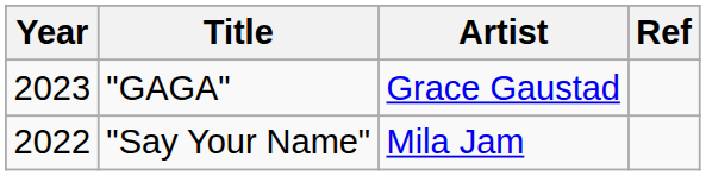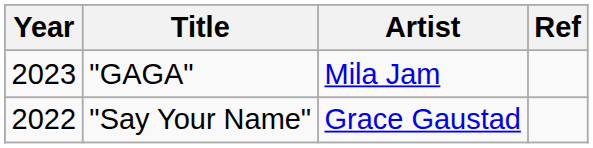 <table class="wikitable">
 <tr>
 <th>Year</th>
 <th>Title</th>
 <th>Artist</th>
 <th>Ref</th>
 </tr>
 <tr>
 <td>2023</td>
 <td>"GAGA"</td>
-<td><a href='#'>Grace Gaustad</a></td>
+<td><a href='#'>Mila Jam</a></td>
 <td style="text-align: center;"></td>
 </tr>
 <tr>
 <td>2022</td>
 <td>"Say Your Name"</td>
-<td><a href='#'>Mila Jam</a></td>
+<td><a href='#'>Grace Gaustad</a></td>
 <td style="text-align: center;"></td>
 </tr>
 </table>
